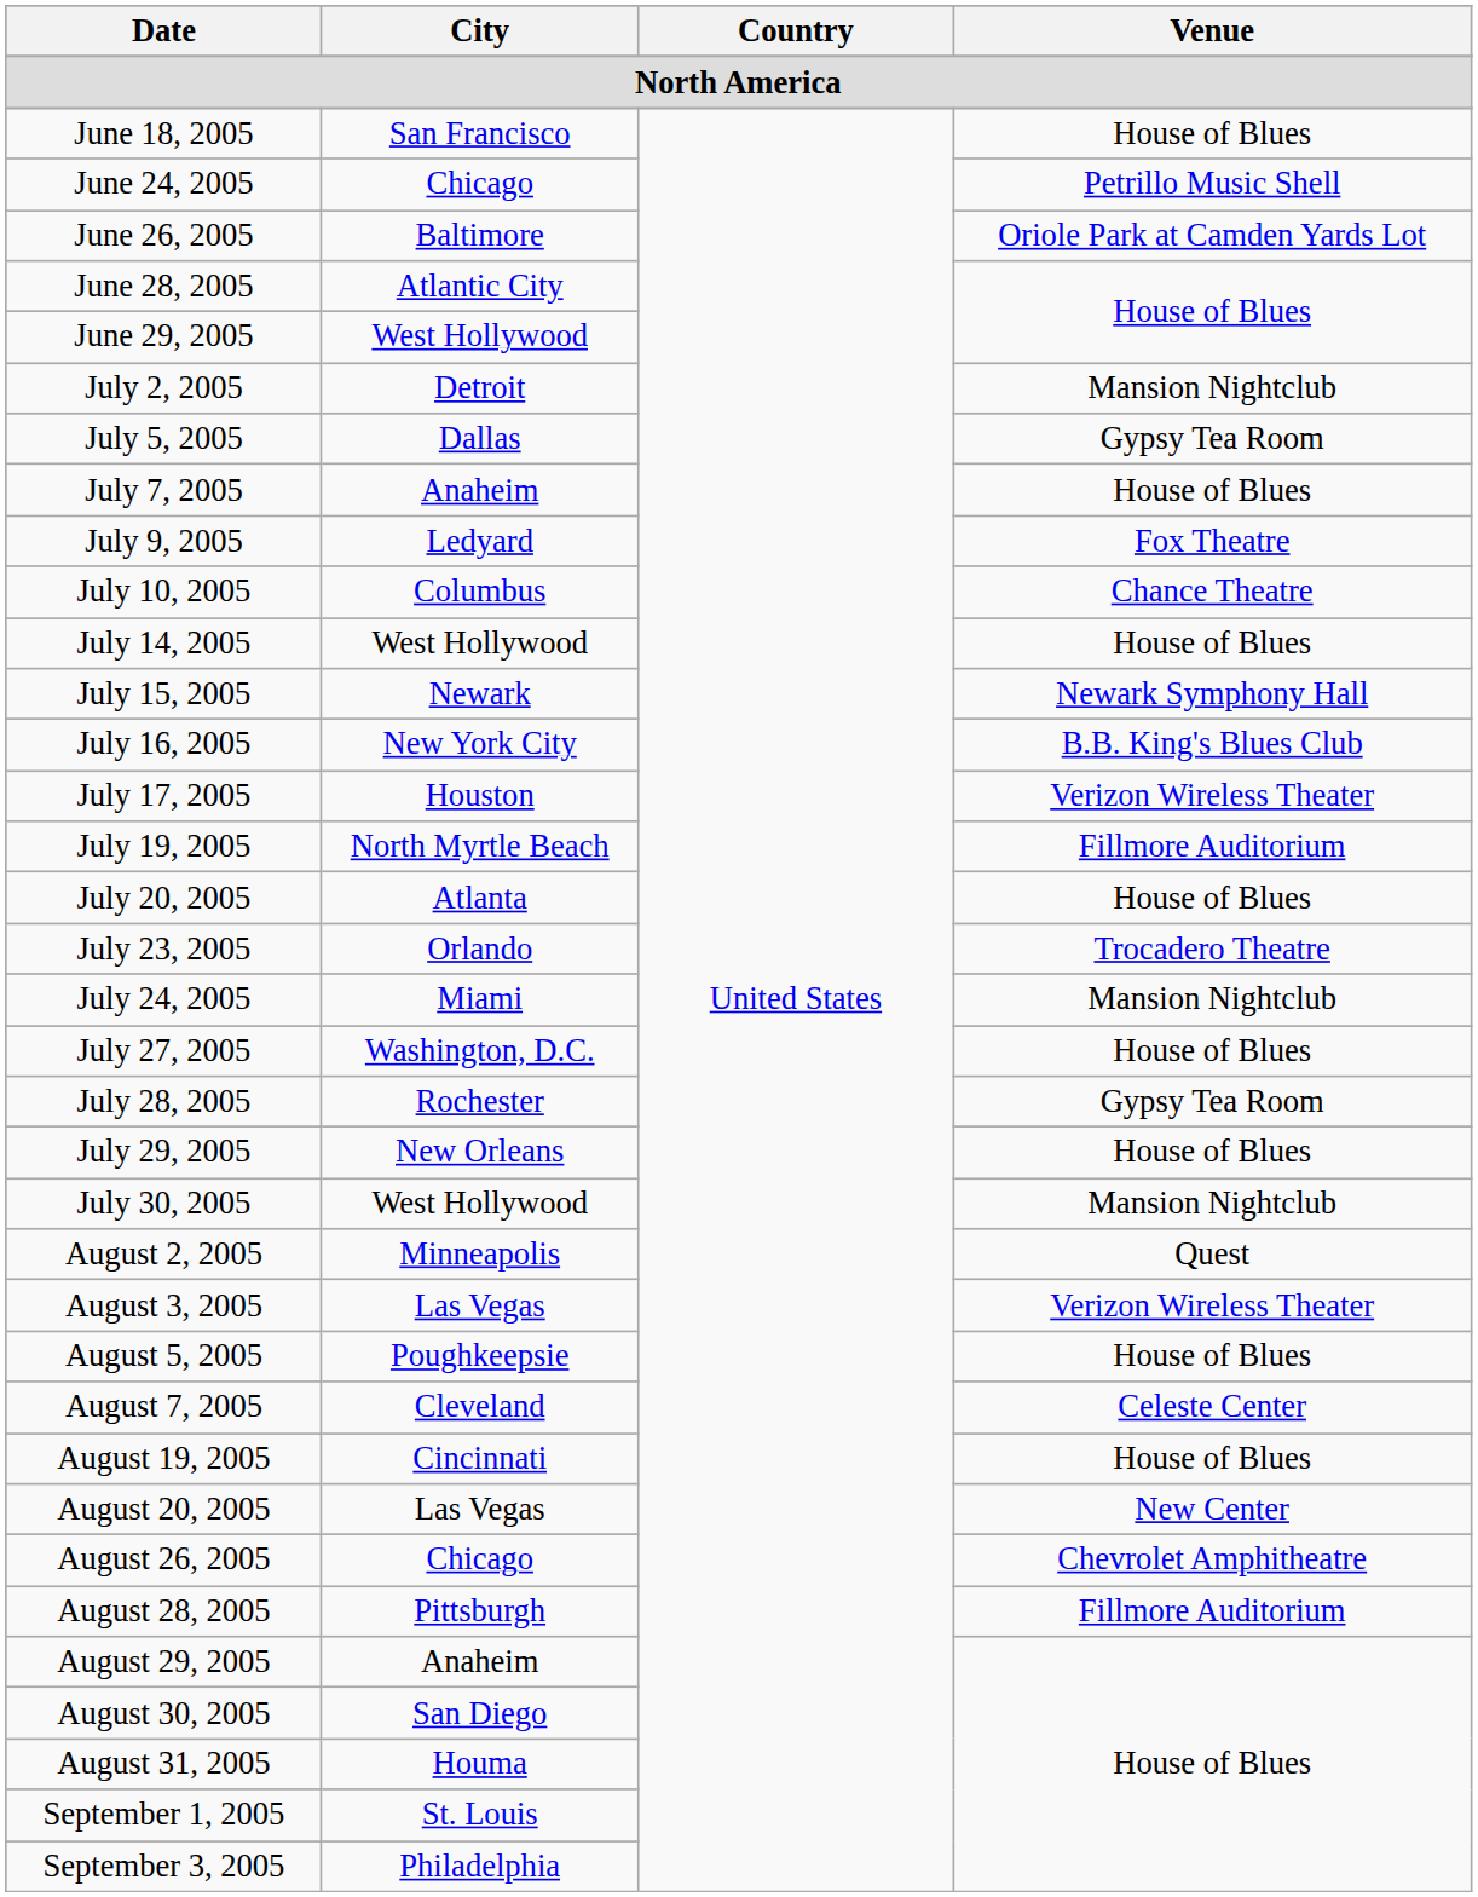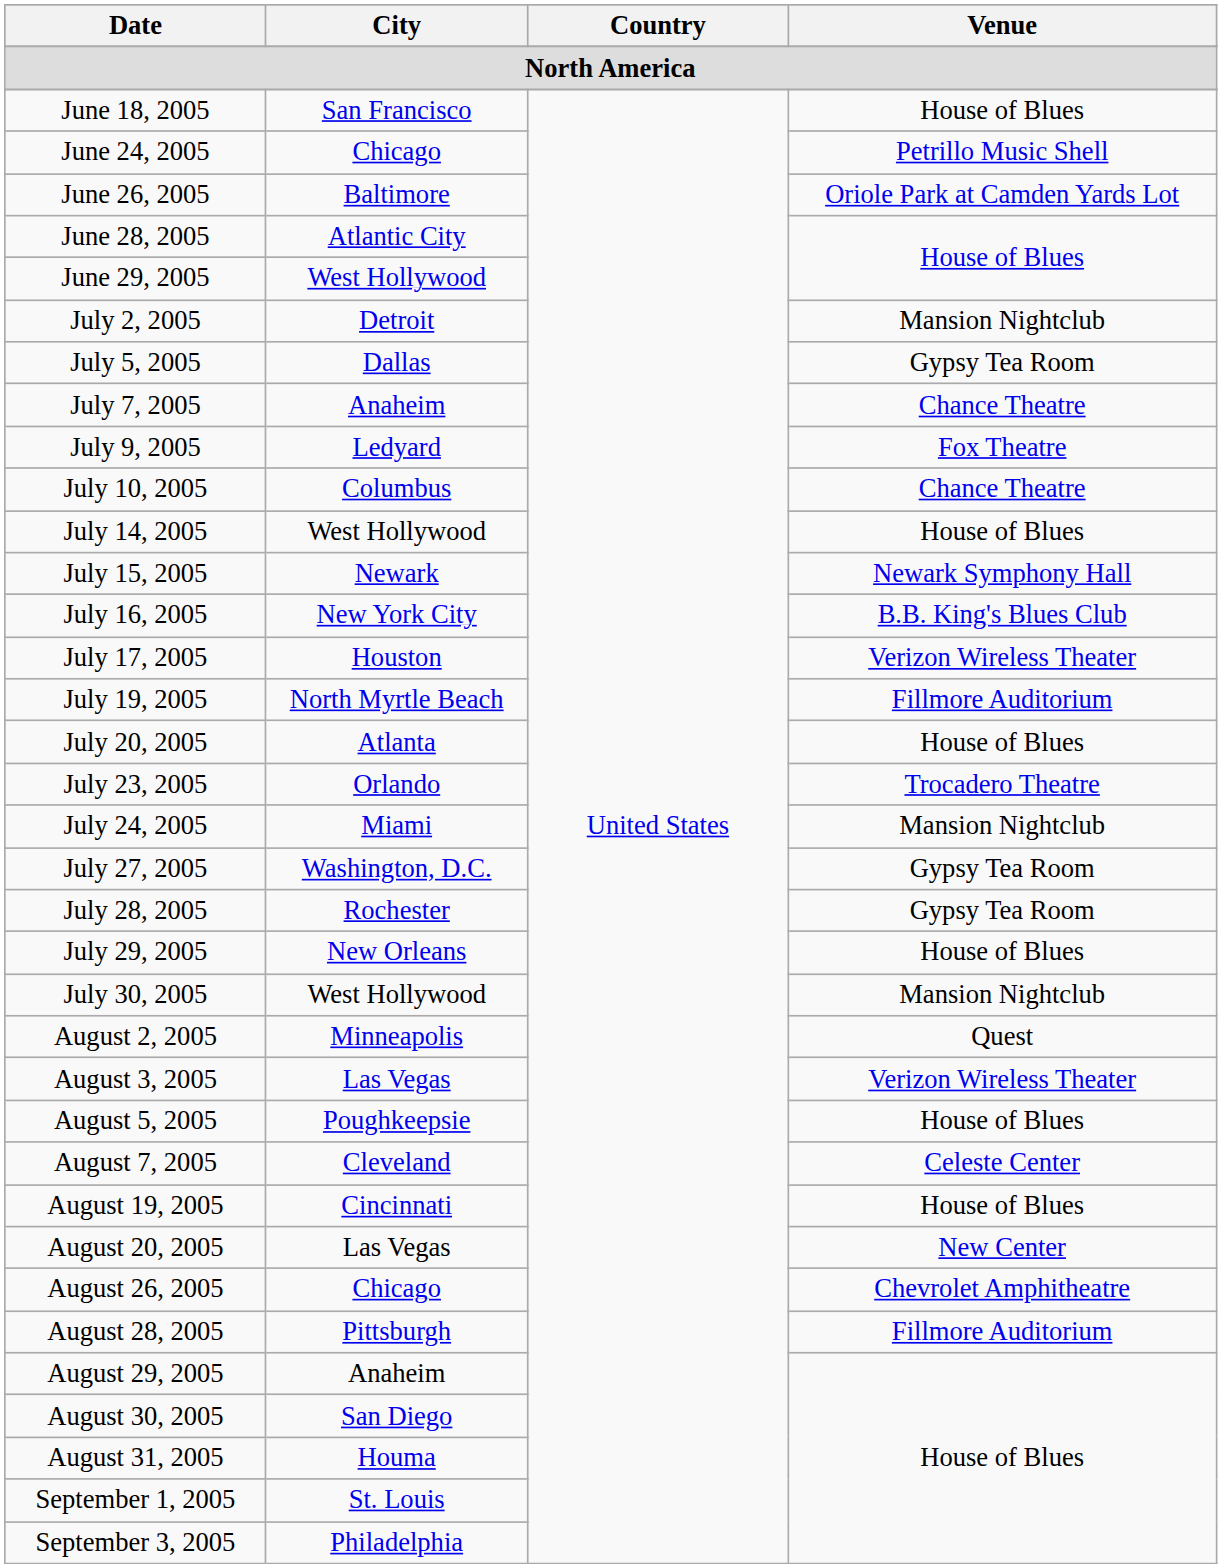 <table class="wikitable" style="text-align:center;">
 <tr bgcolor="#CCCCCC">
 <th width="150" rowspan="1">Date</th>
 <th width="150" rowspan="1">City</th>
 <th width="150" rowspan="1">Country</th>
 <th width="250" rowspan="1">Venue</th>
 </tr>
 <tr>
 </tr>
 <tr bgcolor="#DDDDDD">
 <td colspan=5 align=center><strong>North America</strong></td>
 </tr>
 <tr bgcolor="#CCCCCC">
 </tr>
 <tr>
 <td>June 18, 2005</td>
 <td><a href='#'>San Francisco</a></td>
 <td rowspan="35"><a href='#'>United States</a></td>
 <td>House of Blues</td>
 </tr>
 <tr>
 <td>June 24, 2005</td>
 <td><a href='#'>Chicago</a></td>
 <td><a href='#'>Petrillo Music Shell</a></td>
 </tr>
 <tr>
 <td>June 26, 2005</td>
 <td><a href='#'>Baltimore</a></td>
 <td><a href='#'>Oriole Park at Camden Yards Lot</a></td>
 </tr>
 <tr>
 <td>June 28, 2005</td>
 <td><a href='#'>Atlantic City</a></td>
 <td rowspan="2"><a href='#'>House of Blues</a></td>
 </tr>
 <tr>
 <td>June 29, 2005</td>
 <td><a href='#'>West Hollywood</a></td>
 </tr>
 <tr>
 <td>July 2, 2005</td>
 <td><a href='#'>Detroit</a></td>
 <td>Mansion Nightclub</td>
 </tr>
 <tr>
 <td>July 5, 2005</td>
 <td><a href='#'>Dallas</a></td>
 <td>Gypsy Tea Room</td>
 </tr>
 <tr>
 <td>July 7, 2005</td>
 <td><a href='#'>Anaheim</a></td>
-<td>House of Blues</td>
+<td><a href='#'>Chance Theatre</a></td>
 </tr>
 <tr>
 <td>July 9, 2005</td>
 <td><a href='#'>Ledyard</a></td>
 <td><a href='#'>Fox Theatre</a></td>
 </tr>
 <tr>
 <td>July 10, 2005</td>
 <td><a href='#'>Columbus</a></td>
 <td><a href='#'>Chance Theatre</a></td>
 </tr>
 <tr>
 <td>July 14, 2005</td>
 <td>West Hollywood</td>
 <td>House of Blues</td>
 </tr>
 <tr>
 <td>July 15, 2005</td>
 <td><a href='#'>Newark</a></td>
 <td><a href='#'>Newark Symphony Hall</a></td>
 </tr>
 <tr>
 <td>July 16, 2005</td>
 <td><a href='#'>New York City</a></td>
 <td><a href='#'>B.B. King's Blues Club</a></td>
 </tr>
 <tr>
 <td>July 17, 2005</td>
 <td><a href='#'>Houston</a></td>
 <td><a href='#'>Verizon Wireless Theater</a></td>
 </tr>
 <tr>
 <td>July 19, 2005</td>
 <td><a href='#'>North Myrtle Beach</a></td>
 <td><a href='#'>Fillmore Auditorium</a></td>
 </tr>
 <tr>
 <td>July 20, 2005</td>
 <td><a href='#'>Atlanta</a></td>
 <td>House of Blues</td>
 </tr>
 <tr>
 <td>July 23, 2005</td>
 <td><a href='#'>Orlando</a></td>
 <td><a href='#'>Trocadero Theatre</a></td>
 </tr>
 <tr>
 <td>July 24, 2005</td>
 <td><a href='#'>Miami</a></td>
 <td>Mansion Nightclub</td>
 </tr>
 <tr>
 <td>July 27, 2005</td>
 <td><a href='#'>Washington, D.C.</a></td>
-<td>House of Blues</td>
+<td>Gypsy Tea Room</td>
 </tr>
 <tr>
 <td>July 28, 2005</td>
 <td><a href='#'>Rochester</a></td>
 <td>Gypsy Tea Room</td>
 </tr>
 <tr>
 <td>July 29, 2005</td>
 <td><a href='#'>New Orleans</a></td>
 <td>House of Blues</td>
 </tr>
 <tr>
 <td>July 30, 2005</td>
 <td>West Hollywood</td>
 <td>Mansion Nightclub</td>
 </tr>
 <tr>
 <td>August 2, 2005</td>
 <td><a href='#'>Minneapolis</a></td>
 <td>Quest</td>
 </tr>
 <tr>
 <td>August 3, 2005</td>
 <td><a href='#'>Las Vegas</a></td>
 <td><a href='#'>Verizon Wireless Theater</a></td>
 </tr>
 <tr>
 <td>August 5, 2005</td>
 <td><a href='#'>Poughkeepsie</a></td>
 <td>House of Blues</td>
 </tr>
 <tr>
 <td>August 7, 2005</td>
 <td><a href='#'>Cleveland</a></td>
 <td><a href='#'>Celeste Center</a></td>
 </tr>
 <tr>
 <td>August 19, 2005</td>
 <td><a href='#'>Cincinnati</a></td>
 <td>House of Blues</td>
 </tr>
 <tr>
 <td>August 20, 2005</td>
 <td>Las Vegas</td>
 <td><a href='#'>New Center</a></td>
 </tr>
 <tr>
 <td>August 26, 2005</td>
 <td><a href='#'>Chicago</a></td>
 <td><a href='#'>Chevrolet Amphitheatre</a></td>
 </tr>
 <tr>
 <td>August 28, 2005</td>
 <td><a href='#'>Pittsburgh</a></td>
 <td><a href='#'>Fillmore Auditorium</a></td>
 </tr>
 <tr>
 <td>August 29, 2005</td>
 <td>Anaheim</td>
 <td rowspan="5">House of Blues</td>
 </tr>
 <tr>
 <td>August 30, 2005</td>
 <td><a href='#'>San Diego</a></td>
 </tr>
 <tr>
 <td>August 31, 2005</td>
 <td><a href='#'>Houma</a></td>
 </tr>
 <tr>
 <td>September 1, 2005</td>
 <td><a href='#'>St. Louis</a></td>
 </tr>
 <tr>
 <td>September 3, 2005</td>
 <td><a href='#'>Philadelphia</a></td>
 </tr>
 </table>
